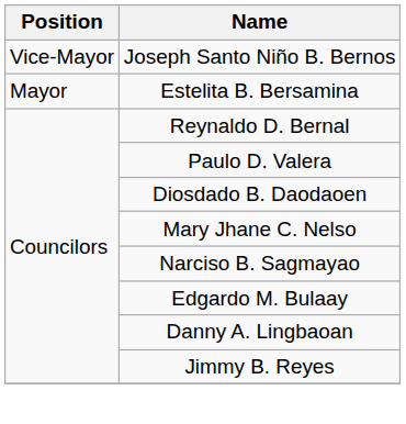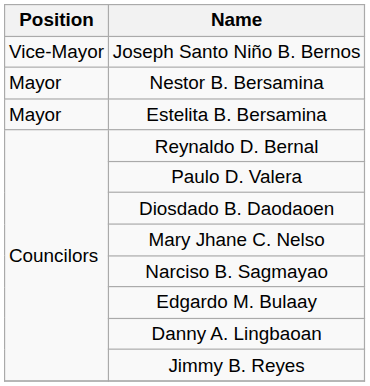 <table class="wikitable" style="line-height:1.20em; font-size:100%;">
 <tr>
 <th>Position</th>
 <th>Name</th>
 </tr>
 <tr>
 <td>Vice-Mayor</td>
 <td style="text-align:center;">Joseph Santo Niño B. Bernos</td>
+</tr>
+<tr>
+<td>Mayor</td>
+<td style="text-align:center;">Nestor B. Bersamina</td>
 </tr>
 <tr>
 <td>Mayor</td>
 <td style="text-align:center;">Estelita B. Bersamina</td>
 </tr>
 <tr>
 <td rowspan=8>Councilors</td>
 <td style="text-align:center;">Reynaldo D. Bernal</td>
 </tr>
 <tr>
 <td style="text-align:center;">Paulo D. Valera</td>
 </tr>
 <tr>
 <td style="text-align:center;">Diosdado B. Daodaoen</td>
 </tr>
 <tr>
 <td style="text-align:center;">Mary Jhane C. Nelso</td>
 </tr>
 <tr>
 <td style="text-align:center;">Narciso B. Sagmayao</td>
 </tr>
 <tr>
 <td style="text-align:center;">Edgardo M. Bulaay</td>
 </tr>
 <tr>
 <td style="text-align:center;">Danny A. Lingbaoan</td>
 </tr>
 <tr>
 <td style="text-align:center;">Jimmy B. Reyes</td>
 </tr>
 <tr>
 </tr>
 </table>
